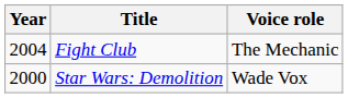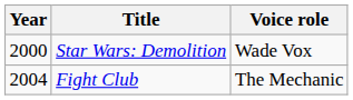 <table class="wikitable sortable">
 <tr>
 <th>Year</th>
 <th>Title</th>
 <th class="unsortable">Voice role</th>
 </tr>
 <tr>
+<td>2000</td>
+<td><em><a href='#'>Star Wars: Demolition</a></em></td>
+<td>Wade Vox</td>
+</tr>
+<tr>
 <td>2004</td>
 <td><em><a href='#'>Fight Club</a></em></td>
 <td>The Mechanic</td>
 </tr>
-<tr>
-<td>2000</td>
-<td><em><a href='#'>Star Wars: Demolition</a></em></td>
-<td>Wade Vox</td>
-</tr>
 </table>
